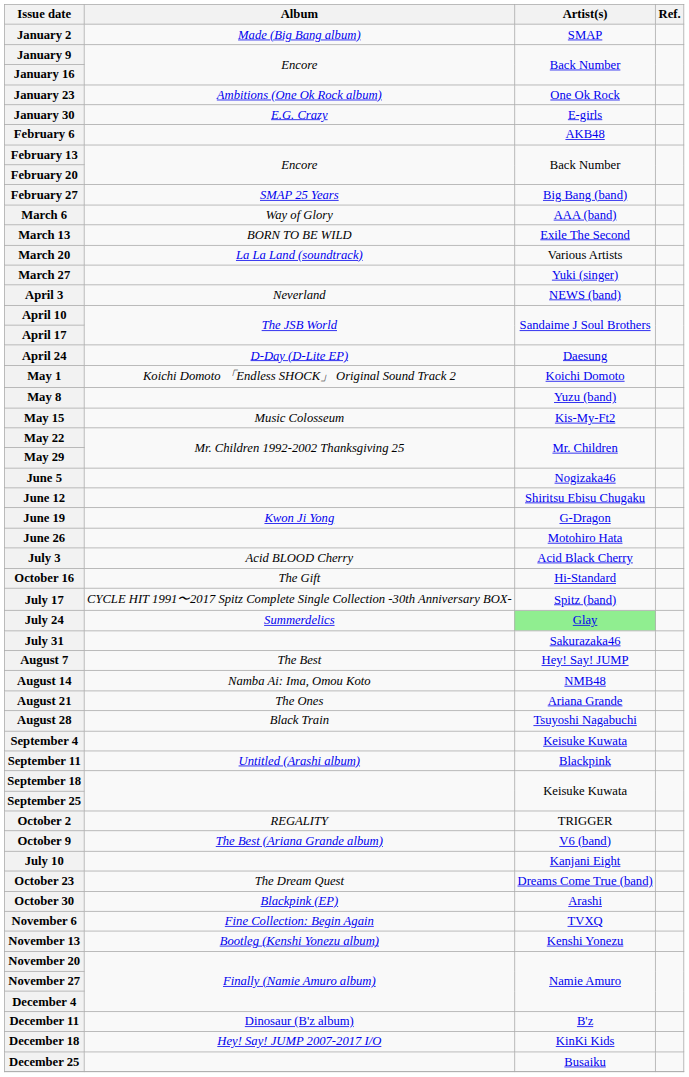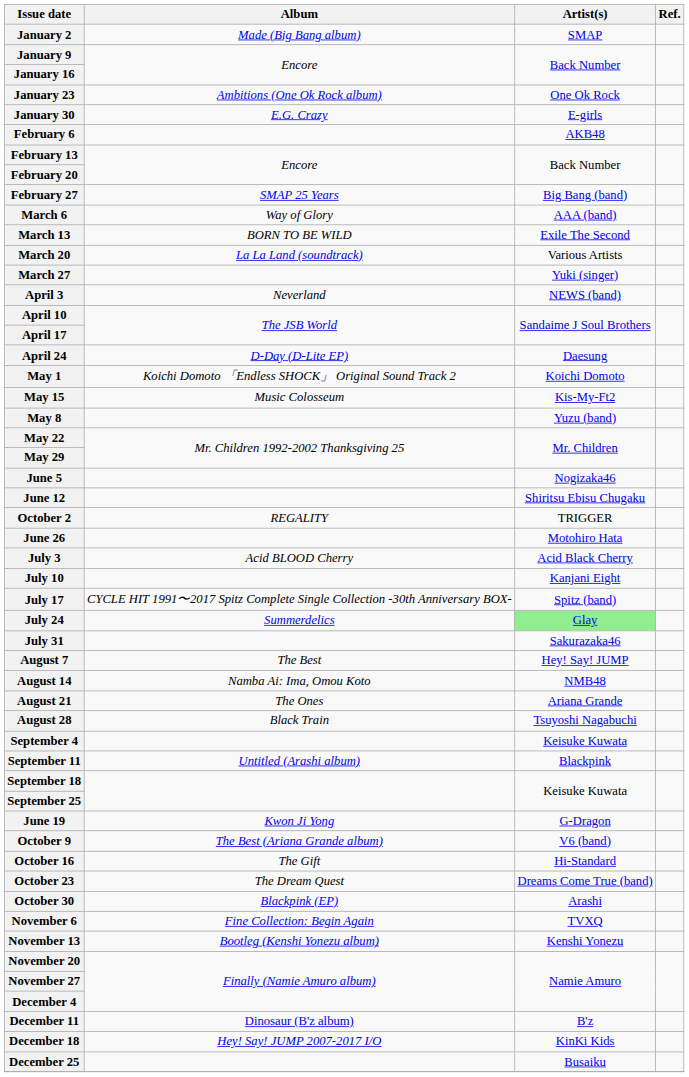 <table class="wikitable plainrowheaders" style="text-align: center">
 <tr>
 <th>Issue date</th>
 <th>Album</th>
 <th>Artist(s)</th>
 <th>Ref.</th>
 </tr>
 <tr>
 <th scope="row">January 2</th>
 <td><em><a href='#'>Made (Big Bang album)</a></em></td>
 <td><a href='#'>SMAP</a></td>
 <td></td>
 </tr>
 <tr>
 <th scope="row">January 9</th>
 <td rowspan=2><em>Encore</em></td>
 <td rowspan=2><a href='#'>Back Number</a></td>
 <td rowspan=2></td>
 </tr>
 <tr>
 <th scope="row">January 16</th>
 </tr>
 <tr>
 <th scope="row">January 23</th>
 <td><em><a href='#'>Ambitions (One Ok Rock album)</a></em></td>
 <td><a href='#'>One Ok Rock</a></td>
 <td></td>
 </tr>
 <tr>
 <th scope="row">January 30</th>
 <td><em><a href='#'>E.G. Crazy</a></em></td>
 <td><a href='#'>E-girls</a></td>
 <td></td>
 </tr>
 <tr>
 <th scope="row">February 6</th>
 <td></td>
 <td><a href='#'>AKB48</a></td>
 <td></td>
 </tr>
 <tr>
 <th scope="row">February 13</th>
 <td rowspan=2><em>Encore</em></td>
 <td rowspan=2>Back Number</td>
 <td rowspan=2></td>
 </tr>
 <tr>
 <th scope="row">February 20</th>
 </tr>
 <tr>
 <th scope="row">February 27</th>
 <td><em><a href='#'>SMAP 25 Years</a></em></td>
 <td><a href='#'>Big Bang (band)</a></td>
 <td></td>
 </tr>
 <tr>
 <th scope="row">March 6</th>
 <td><em>Way of Glory</em></td>
 <td><a href='#'>AAA (band)</a></td>
 <td></td>
 </tr>
 <tr>
 <th scope="row">March 13</th>
 <td><em>BORN TO BE WILD</em></td>
 <td><a href='#'>Exile The Second</a></td>
 <td></td>
 </tr>
 <tr>
 <th scope="row">March 20</th>
 <td><em><a href='#'>La La Land (soundtrack)</a></em></td>
 <td>Various Artists</td>
 <td></td>
 </tr>
 <tr>
 <th scope="row">March 27</th>
 <td></td>
 <td><a href='#'>Yuki (singer)</a></td>
 <td></td>
 </tr>
 <tr>
 <th scope="row">April 3</th>
 <td><em>Neverland</em></td>
 <td><a href='#'>NEWS (band)</a></td>
 <td></td>
 </tr>
 <tr>
 <th scope="row">April 10</th>
 <td rowspan=2><em><a href='#'>The JSB World</a></em></td>
 <td rowspan=2><a href='#'>Sandaime J Soul Brothers</a></td>
 <td rowspan=2></td>
 </tr>
 <tr>
 <th scope="row">April 17</th>
 </tr>
 <tr>
 <th scope="row">April 24</th>
 <td><em><a href='#'>D-Day (D-Lite EP)</a></em></td>
 <td><a href='#'>Daesung</a></td>
 <td></td>
 </tr>
 <tr>
 <th scope="row">May 1</th>
 <td><em>Koichi Domoto 「Endless SHOCK」 Original Sound Track 2</em></td>
 <td><a href='#'>Koichi Domoto</a></td>
 <td></td>
 </tr>
 <tr>
+<th scope="row">May 15</th>
+<td><em>Music Colosseum</em></td>
+<td><a href='#'>Kis-My-Ft2</a></td>
+<td></td>
+</tr>
+<tr>
 <th scope="row">May 8</th>
 <td></td>
 <td><a href='#'>Yuzu (band)</a></td>
-<td></td>
-</tr>
-<tr>
-<th scope="row">May 15</th>
-<td><em>Music Colosseum</em></td>
-<td><a href='#'>Kis-My-Ft2</a></td>
 <td></td>
 </tr>
 <tr>
 <th scope="row">May 22</th>
 <td rowspan=2><em>Mr. Children 1992-2002 Thanksgiving 25</em></td>
 <td rowspan=2><a href='#'>Mr. Children</a></td>
 <td rowspan=2></td>
 </tr>
 <tr>
 <th scope="row">May 29</th>
 </tr>
 <tr>
 <th scope="row">June 5</th>
 <td></td>
 <td><a href='#'>Nogizaka46</a></td>
 <td></td>
 </tr>
 <tr>
 <th scope="row">June 12</th>
 <td></td>
 <td><a href='#'>Shiritsu Ebisu Chugaku</a></td>
 <td></td>
 </tr>
 <tr>
-<th scope="row">June 19</th>
-<td><em><a href='#'>Kwon Ji Yong</a></em></td>
-<td><a href='#'>G-Dragon</a></td>
+<th scope="row">October 2</th>
+<td><em>REGALITY</em></td>
+<td>TRIGGER</td>
 <td></td>
 </tr>
 <tr>
 <th scope="row">June 26</th>
 <td></td>
 <td><a href='#'>Motohiro Hata</a></td>
 <td></td>
 </tr>
 <tr>
 <th scope="row">July 3</th>
 <td><em>Acid BLOOD Cherry</em></td>
 <td><a href='#'>Acid Black Cherry</a></td>
 <td></td>
 </tr>
 <tr>
-<th scope="row">October 16</th>
-<td><em>The Gift</em></td>
-<td><a href='#'>Hi-Standard</a></td>
+<th scope="row">July 10</th>
+<td></td>
+<td><a href='#'>Kanjani Eight</a></td>
 <td></td>
 </tr>
 <tr>
 <th scope="row">July 17</th>
 <td><em>CYCLE HIT 1991〜2017 Spitz Complete Single Collection -30th Anniversary BOX-</em></td>
 <td><a href='#'>Spitz (band)</a></td>
 <td></td>
 </tr>
 <tr>
 <th scope="row">July 24</th>
 <td><em><a href='#'>Summerdelics</a></em></td>
 <td style="background: lightgreen;"><a href='#'>Glay</a></td>
 <td></td>
 </tr>
 <tr>
 <th scope="row">July 31</th>
 <td></td>
 <td><a href='#'>Sakurazaka46</a></td>
 <td></td>
 </tr>
 <tr>
 <th scope="row">August 7</th>
 <td><em>The Best</em></td>
 <td><a href='#'>Hey! Say! JUMP</a></td>
 <td></td>
 </tr>
 <tr>
 <th scope="row">August 14</th>
 <td><em>Namba Ai: Ima, Omou Koto</em></td>
 <td><a href='#'>NMB48</a></td>
 <td></td>
 </tr>
 <tr>
 <th scope="row">August 21</th>
 <td><em>The Ones</em></td>
 <td><a href='#'>Ariana Grande</a></td>
 <td></td>
 </tr>
 <tr>
 <th scope="row">August 28</th>
 <td><em>Black Train</em></td>
 <td><a href='#'>Tsuyoshi Nagabuchi</a></td>
 <td></td>
 </tr>
 <tr>
 <th scope="row">September 4</th>
 <td></td>
 <td><a href='#'>Keisuke Kuwata</a></td>
 <td></td>
 </tr>
 <tr>
 <th scope="row">September 11</th>
 <td><em><a href='#'>Untitled (Arashi album)</a></em></td>
 <td><a href='#'>Blackpink</a></td>
 <td></td>
 </tr>
 <tr>
 <th scope="row">September 18</th>
 <td rowspan=2></td>
 <td rowspan=2>Keisuke Kuwata</td>
 <td rowspan=2></td>
 </tr>
 <tr>
 <th scope="row">September 25</th>
 </tr>
 <tr>
-<th scope="row">October 2</th>
-<td><em>REGALITY</em></td>
-<td>TRIGGER</td>
+<th scope="row">June 19</th>
+<td><em><a href='#'>Kwon Ji Yong</a></em></td>
+<td><a href='#'>G-Dragon</a></td>
 <td></td>
 </tr>
 <tr>
 <th scope="row">October 9</th>
 <td><em><a href='#'>The Best (Ariana Grande album)</a></em></td>
 <td><a href='#'>V6 (band)</a></td>
 <td></td>
 </tr>
 <tr>
-<th scope="row">July 10</th>
-<td></td>
-<td><a href='#'>Kanjani Eight</a></td>
+<th scope="row">October 16</th>
+<td><em>The Gift</em></td>
+<td><a href='#'>Hi-Standard</a></td>
 <td></td>
 </tr>
 <tr>
 <th scope="row">October 23</th>
 <td><em>The Dream Quest</em></td>
 <td><a href='#'>Dreams Come True (band)</a></td>
 <td></td>
 </tr>
 <tr>
 <th scope="row">October 30</th>
 <td><em><a href='#'>Blackpink (EP)</a></em></td>
 <td><a href='#'>Arashi</a></td>
 <td></td>
 </tr>
 <tr>
 <th scope="row">November 6</th>
 <td><em><a href='#'>Fine Collection: Begin Again</a></em></td>
 <td><a href='#'>TVXQ</a></td>
 <td></td>
 </tr>
 <tr>
 <th scope="row">November 13</th>
 <td><em><a href='#'>Bootleg (Kenshi Yonezu album)</a></em></td>
 <td><a href='#'>Kenshi Yonezu</a></td>
 <td></td>
 </tr>
 <tr>
 <th scope="row">November 20</th>
 <td rowspan=3><em><a href='#'>Finally (Namie Amuro album)</a></em></td>
 <td rowspan=3><a href='#'>Namie Amuro</a></td>
 <td rowspan=3></td>
 </tr>
 <tr>
 <th scope="row">November 27</th>
 </tr>
 <tr>
 <th scope="row">December 4</th>
 </tr>
 <tr>
 <th scope="row">December 11</th>
 <td><a href='#'>Dinosaur (B'z album)</a></td>
 <td><a href='#'>B'z</a></td>
 <td></td>
 </tr>
 <tr>
 <th scope="row">December 18</th>
 <td><em><a href='#'>Hey! Say! JUMP 2007-2017 I/O</a></em></td>
 <td><a href='#'>KinKi Kids</a></td>
 <td></td>
 </tr>
 <tr>
 <th scope="row">December 25</th>
 <td></td>
 <td><a href='#'>Busaiku</a></td>
 <td></td>
 </tr>
 <tr>
 </tr>
 </table>
